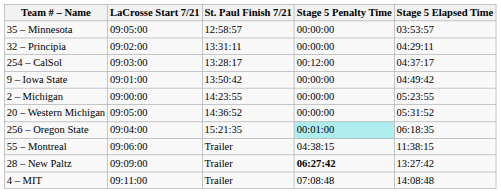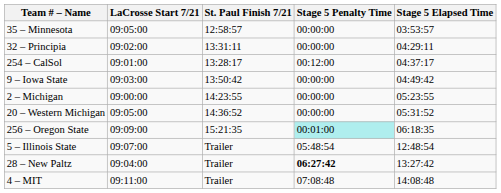 <table class="wikitable">
 <tr>
 <th>Team # – Name</th>
 <th>LaCrosse Start 7/21</th>
 <th>St. Paul Finish 7/21</th>
 <th>Stage 5 Penalty Time</th>
 <th>Stage 5 Elapsed Time</th>
 </tr>
 <tr>
 <td>35 – Minnesota</td>
 <td>09:05:00</td>
 <td>12:58:57</td>
 <td>00:00:00</td>
 <td>03:53:57</td>
 </tr>
 <tr>
 <td>32 – Principia</td>
 <td>09:02:00</td>
 <td>13:31:11</td>
 <td>00:00:00</td>
 <td>04:29:11</td>
 </tr>
 <tr>
 <td>254 – CalSol</td>
-<td>09:03:00</td>
+<td>09:01:00</td>
 <td>13:28:17</td>
 <td>00:12:00</td>
 <td>04:37:17</td>
 </tr>
 <tr>
 <td>9 – Iowa State</td>
-<td>09:01:00</td>
+<td>09:03:00</td>
 <td>13:50:42</td>
 <td>00:00:00</td>
 <td>04:49:42</td>
 </tr>
 <tr>
 <td>2 – Michigan</td>
 <td>09:00:00</td>
 <td>14:23:55</td>
 <td>00:00:00</td>
 <td>05:23:55</td>
 </tr>
 <tr>
 <td>20 – Western Michigan</td>
 <td>09:05:00</td>
 <td>14:36:52</td>
 <td>00:00:00</td>
 <td>05:31:52</td>
 </tr>
 <tr>
 <td>256 – Oregon State</td>
-<td>09:04:00</td>
+<td>09:09:00</td>
 <td>15:21:35</td>
 <td style="background: paleturquoise;">00:01:00</td>
 <td>06:18:35</td>
 </tr>
 <tr>
-<td>55 – Montreal</td>
-<td>09:06:00</td>
+<td>5 – Illinois State</td>
+<td>09:07:00</td>
 <td>Trailer</td>
-<td>04:38:15</td>
-<td>11:38:15</td>
+<td>05:48:54</td>
+<td>12:48:54</td>
 </tr>
 <tr>
 <td>28 – New Paltz</td>
-<td>09:09:00</td>
+<td>09:04:00</td>
 <td>Trailer</td>
 <td><strong>06:27:42</strong></td>
 <td>13:27:42</td>
 </tr>
 <tr>
 <td>4 – MIT</td>
 <td>09:11:00</td>
 <td>Trailer</td>
 <td>07:08:48</td>
 <td>14:08:48</td>
 </tr>
 </table>
